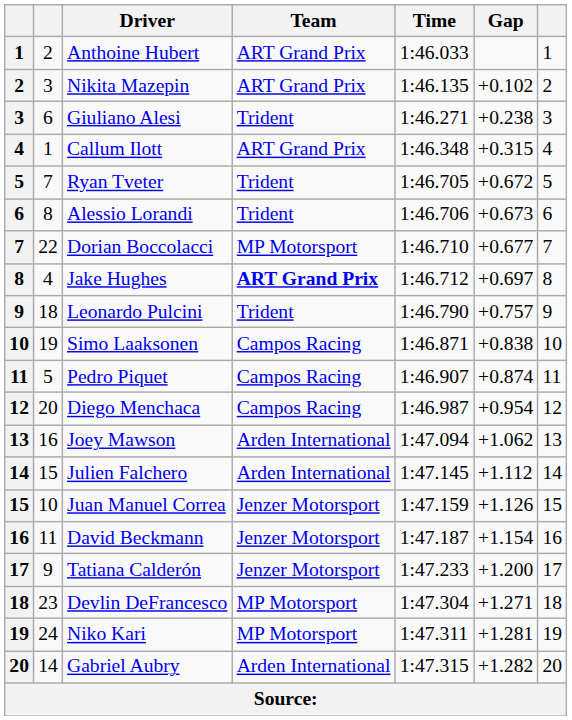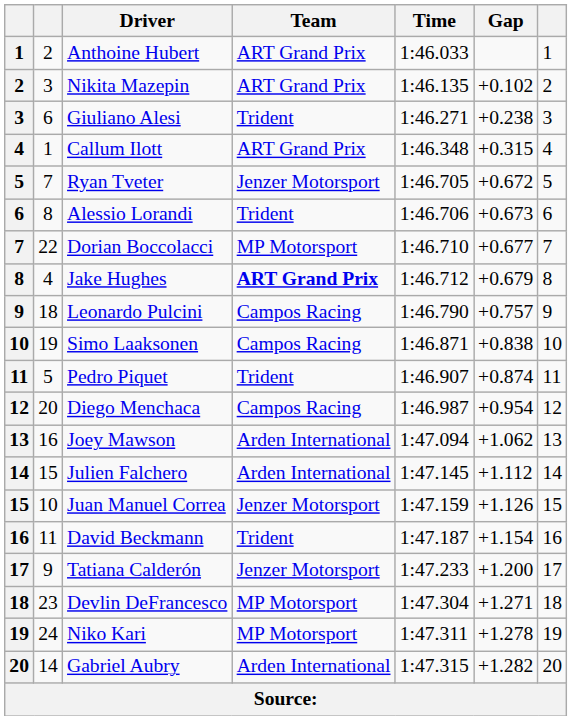 <table class="wikitable" style="font-size:85%">
 <tr>
 <th></th>
 <th></th>
 <th>Driver</th>
 <th>Team</th>
 <th>Time</th>
 <th>Gap</th>
 <th></th>
 </tr>
 <tr>
 <th>1</th>
 <td align="center">2</td>
 <td> <a href='#'>Anthoine Hubert</a></td>
 <td><a href='#'>ART Grand Prix</a></td>
 <td>1:46.033</td>
 <td></td>
 <td>1</td>
 </tr>
 <tr>
 <th>2</th>
 <td align="center">3</td>
 <td> <a href='#'>Nikita Mazepin</a></td>
 <td><a href='#'>ART Grand Prix</a></td>
 <td>1:46.135</td>
 <td>+0.102</td>
 <td>2</td>
 </tr>
 <tr>
 <th>3</th>
 <td align="center">6</td>
 <td> <a href='#'>Giuliano Alesi</a></td>
 <td><a href='#'>Trident</a></td>
 <td>1:46.271</td>
 <td>+0.238</td>
 <td>3</td>
 </tr>
 <tr>
 <th>4</th>
 <td align="center">1</td>
 <td> <a href='#'>Callum Ilott</a></td>
 <td><a href='#'>ART Grand Prix</a></td>
 <td>1:46.348</td>
 <td>+0.315</td>
 <td>4</td>
 </tr>
 <tr>
 <th>5</th>
 <td align="center">7</td>
 <td> <a href='#'>Ryan Tveter</a></td>
-<td><a href='#'>Trident</a></td>
+<td><a href='#'>Jenzer Motorsport</a></td>
 <td>1:46.705</td>
 <td>+0.672</td>
 <td>5</td>
 </tr>
 <tr>
 <th>6</th>
 <td align="center">8</td>
 <td> <a href='#'>Alessio Lorandi</a></td>
 <td><a href='#'>Trident</a></td>
 <td>1:46.706</td>
 <td>+0.673</td>
 <td>6</td>
 </tr>
 <tr>
 <th>7</th>
 <td align="center">22</td>
 <td> <a href='#'>Dorian Boccolacci</a></td>
 <td><a href='#'>MP Motorsport</a></td>
 <td>1:46.710</td>
 <td>+0.677</td>
 <td>7</td>
 </tr>
 <tr>
 <th>8</th>
 <td align="center">4</td>
 <td> <a href='#'>Jake Hughes</a></td>
 <td><strong><a href='#'>ART Grand Prix</a></strong></td>
 <td>1:46.712</td>
-<td>+0.697</td>
+<td>+0.679</td>
 <td>8</td>
 </tr>
 <tr>
 <th>9</th>
 <td align="center">18</td>
 <td> <a href='#'>Leonardo Pulcini</a></td>
-<td><a href='#'>Trident</a></td>
+<td><a href='#'>Campos Racing</a></td>
 <td>1:46.790</td>
 <td>+0.757</td>
 <td>9</td>
 </tr>
 <tr>
 <th>10</th>
 <td align="center">19</td>
 <td> <a href='#'>Simo Laaksonen</a></td>
 <td><a href='#'>Campos Racing</a></td>
 <td>1:46.871</td>
 <td>+0.838</td>
 <td>10</td>
 </tr>
 <tr>
 <th>11</th>
 <td align="center">5</td>
 <td> <a href='#'>Pedro Piquet</a></td>
-<td><a href='#'>Campos Racing</a></td>
+<td><a href='#'>Trident</a></td>
 <td>1:46.907</td>
 <td>+0.874</td>
 <td>11</td>
 </tr>
 <tr>
 <th>12</th>
 <td align="center">20</td>
 <td> <a href='#'>Diego Menchaca</a></td>
 <td><a href='#'>Campos Racing</a></td>
 <td>1:46.987</td>
 <td>+0.954</td>
 <td>12</td>
 </tr>
 <tr>
 <th>13</th>
 <td align="center">16</td>
 <td> <a href='#'>Joey Mawson</a></td>
 <td><a href='#'>Arden International</a></td>
 <td>1:47.094</td>
 <td>+1.062</td>
 <td>13</td>
 </tr>
 <tr>
 <th>14</th>
 <td align="center">15</td>
 <td> <a href='#'>Julien Falchero</a></td>
 <td><a href='#'>Arden International</a></td>
 <td>1:47.145</td>
 <td>+1.112</td>
 <td>14</td>
 </tr>
 <tr>
 <th>15</th>
 <td align="center">10</td>
 <td> <a href='#'>Juan Manuel Correa</a></td>
 <td><a href='#'>Jenzer Motorsport</a></td>
 <td>1:47.159</td>
 <td>+1.126</td>
 <td>15</td>
 </tr>
 <tr>
 <th>16</th>
 <td align="center">11</td>
 <td> <a href='#'>David Beckmann</a></td>
-<td><a href='#'>Jenzer Motorsport</a></td>
+<td><a href='#'>Trident</a></td>
 <td>1:47.187</td>
 <td>+1.154</td>
 <td>16</td>
 </tr>
 <tr>
 <th>17</th>
 <td align="center">9</td>
 <td> <a href='#'>Tatiana Calderón</a></td>
 <td><a href='#'>Jenzer Motorsport</a></td>
 <td>1:47.233</td>
 <td>+1.200</td>
 <td>17</td>
 </tr>
 <tr>
 <th>18</th>
 <td align="center">23</td>
 <td> <a href='#'>Devlin DeFrancesco</a></td>
 <td><a href='#'>MP Motorsport</a></td>
 <td>1:47.304</td>
 <td>+1.271</td>
 <td>18</td>
 </tr>
 <tr>
 <th>19</th>
 <td align="center">24</td>
 <td> <a href='#'>Niko Kari</a></td>
 <td><a href='#'>MP Motorsport</a></td>
 <td>1:47.311</td>
-<td>+1.281</td>
+<td>+1.278</td>
 <td>19</td>
 </tr>
 <tr>
 <th>20</th>
 <td align="center">14</td>
 <td> <a href='#'>Gabriel Aubry</a></td>
 <td><a href='#'>Arden International</a></td>
 <td>1:47.315</td>
 <td>+1.282</td>
 <td>20</td>
 </tr>
 <tr>
 <th colspan="7">Source:</th>
 </tr>
 </table>
